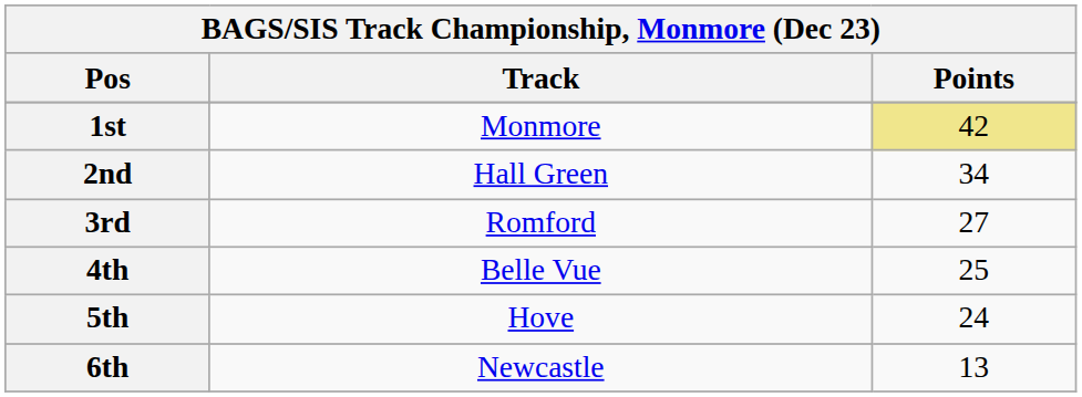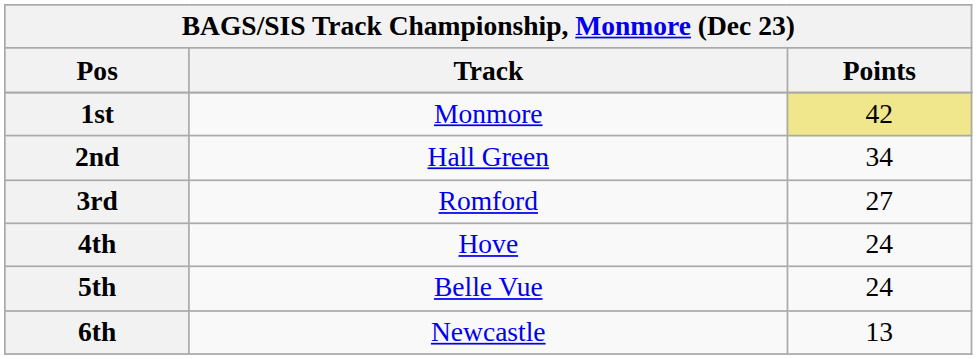 <table class="wikitable">
 <tr>
 <th colspan="3">BAGS/SIS Track Championship, <a href='#'>Monmore</a> (Dec 23)</th>
 </tr>
 <tr>
 <th width=100>Pos</th>
 <th width=340>Track</th>
 <th width=100>Points</th>
 </tr>
 <tr>
 </tr>
 <tr align=center>
 <th>1st</th>
 <td><a href='#'>Monmore</a></td>
 <td align-center style="background: khaki;">42</td>
 </tr>
 <tr align=center>
 <th>2nd</th>
 <td><a href='#'>Hall Green</a></td>
 <td align-center>34</td>
 </tr>
 <tr align=center>
 <th>3rd</th>
 <td><a href='#'>Romford</a></td>
 <td align-center>27</td>
 </tr>
 <tr align=center>
 <th>4th</th>
-<td><a href='#'>Belle Vue</a></td>
-<td align-center>25</td>
+<td><a href='#'>Hove</a></td>
+<td align-center>24</td>
 </tr>
 <tr align=center>
 <th>5th</th>
-<td><a href='#'>Hove</a></td>
+<td><a href='#'>Belle Vue</a></td>
 <td align-center>24</td>
 </tr>
 <tr align=center>
 <th>6th</th>
 <td><a href='#'>Newcastle</a></td>
 <td align-center>13</td>
 </tr>
 </table>
